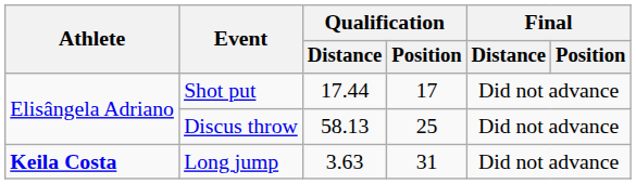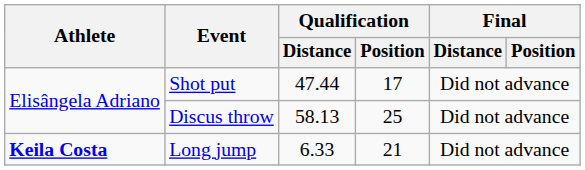 <table class=wikitable style="font-size:90%">
 <tr>
 <th rowspan="2">Athlete</th>
 <th rowspan="2">Event</th>
 <th colspan="2">Qualification</th>
 <th colspan="2">Final</th>
 </tr>
 <tr style="font-size:95%">
 <th>Distance</th>
 <th>Position</th>
 <th>Distance</th>
 <th>Position</th>
 </tr>
 <tr align=center>
 <td align=left rowspan=2><a href='#'>Elisângela Adriano</a></td>
 <td align=left><a href='#'>Shot put</a></td>
-<td>17.44</td>
+<td>47.44</td>
 <td>17</td>
 <td colspan=2>Did not advance</td>
 </tr>
 <tr align=center>
 <td align=left><a href='#'>Discus throw</a></td>
 <td>58.13</td>
 <td>25</td>
 <td colspan=2>Did not advance</td>
 </tr>
 <tr align=center>
 <td align=left><strong><a href='#'>Keila Costa</a></strong></td>
 <td align=left><a href='#'>Long jump</a></td>
-<td>3.63</td>
-<td>31</td>
+<td>6.33</td>
+<td>21</td>
 <td colspan=2>Did not advance</td>
 </tr>
 </table>
